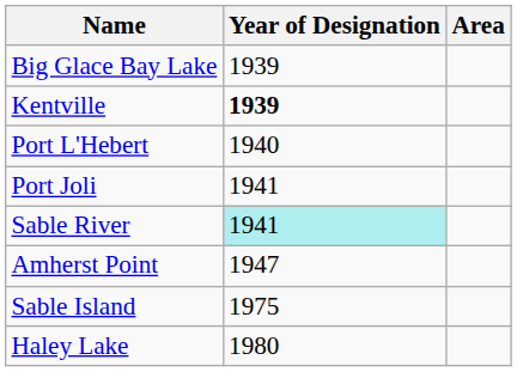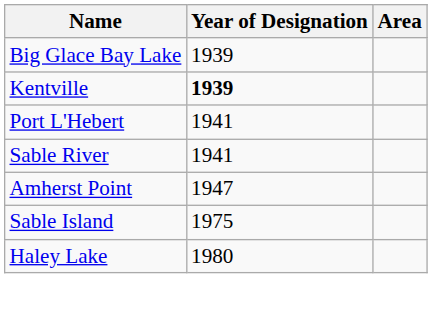 <table class="wikitable sortable" margin:auto;">
 <tr>
 <th>Name</th>
 <th>Year of Designation</th>
 <th>Area</th>
 </tr>
 <tr>
 <td><a href='#'>Big Glace Bay Lake</a></td>
 <td>1939</td>
 <td align=right></td>
 </tr>
 <tr>
 <td><a href='#'>Kentville</a></td>
 <td><strong>1939</strong></td>
 <td align=right></td>
 </tr>
 <tr>
 <td><a href='#'>Port L'Hebert</a></td>
-<td>1940</td>
-<td align=right></td>
-</tr>
-<tr>
-<td><a href='#'>Port Joli</a></td>
 <td>1941</td>
 <td align=right></td>
 </tr>
 <tr>
 <td><a href='#'>Sable River</a></td>
-<td style="background: paleturquoise;">1941</td>
+<td>1941</td>
 <td align=right></td>
 </tr>
 <tr>
 <td><a href='#'>Amherst Point</a></td>
 <td>1947</td>
 <td align=right></td>
 </tr>
 <tr>
 <td><a href='#'>Sable Island</a></td>
 <td>1975</td>
 <td align=right></td>
 </tr>
 <tr>
 <td><a href='#'>Haley Lake</a></td>
 <td>1980</td>
 <td align=right></td>
 </tr>
 </table>
